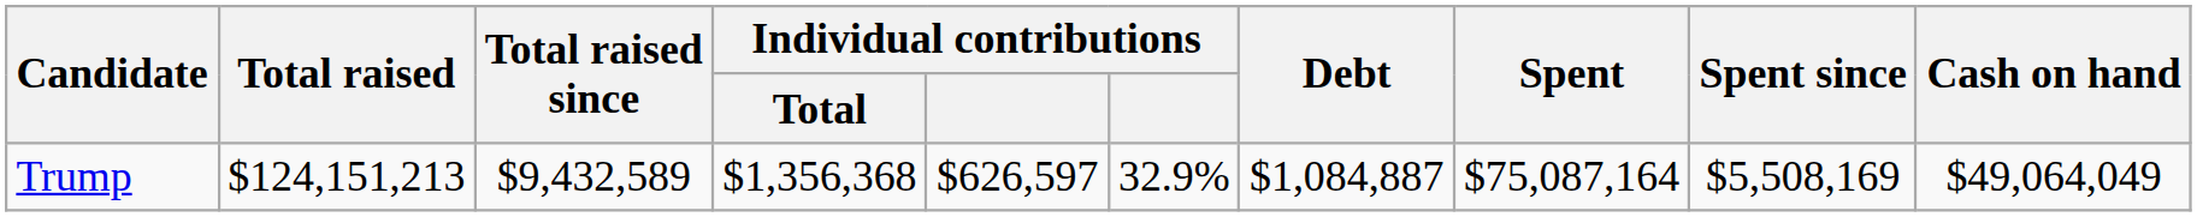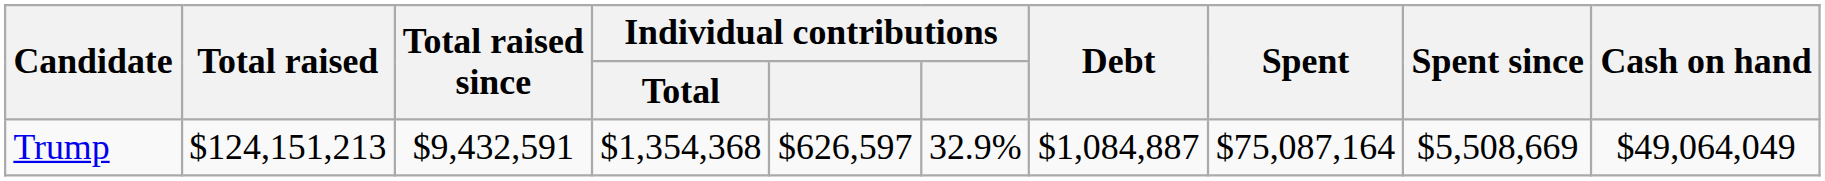 <table class="wikitable sortable" style="text-align:center;">
 <tr>
 <th scope="col" rowspan=2>Candidate</th>
 <th scope="col" data-sort-type=currency rowspan=2>Total raised</th>
 <th scope="col" data-sort-type=currency rowspan=2>Total raised<br>since </th>
 <th scope="col" colspan=3>Individual contributions</th>
 <th scope="col" data-sort-type=currency rowspan=2>Debt</th>
 <th scope="col" data-sort-type=currency rowspan=2>Spent</th>
 <th scope="col" data-sort-type=currency rowspan=2>Spent since<br></th>
 <th scope="col" data-sort-type=currency rowspan=2>Cash on hand</th>
 </tr>
 <tr>
 <th scope="col" data-sort-type=currency>Total</th>
 <th scope="col" data-sort-type=currency></th>
 <th scope="col" data-sort-type=number></th>
 </tr>
 <tr>
 <td style="text-align: left;"><a href='#'>Trump</a></td>
 <td>$124,151,213</td>
-<td>$9,432,589</td>
-<td>$1,356,368</td>
+<td>$9,432,591</td>
+<td>$1,354,368</td>
 <td>$626,597</td>
 <td>32.9%</td>
 <td>$1,084,887</td>
 <td>$75,087,164</td>
-<td>$5,508,169</td>
+<td>$5,508,669</td>
 <td>$49,064,049</td>
 </tr>
 </table>
